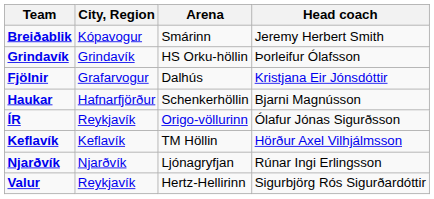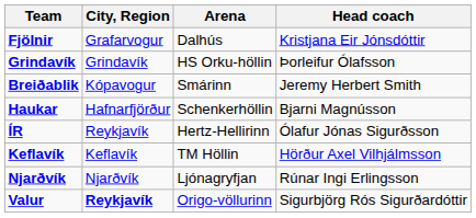 <table class="wikitable">
 <tr>
 <th>Team</th>
 <th>City, Region</th>
 <th>Arena</th>
 <th>Head coach</th>
 </tr>
 <tr>
-<td><strong><a href='#'>Breiðablik</a></strong></td>
-<td><a href='#'>Kópavogur</a></td>
-<td>Smárinn</td>
-<td> Jeremy Herbert Smith</td>
+<td><strong><a href='#'>Fjölnir</a></strong></td>
+<td><a href='#'>Grafarvogur</a></td>
+<td>Dalhús</td>
+<td> <a href='#'>Kristjana Eir Jónsdóttir</a></td>
 </tr>
 <tr>
 <td><strong><a href='#'>Grindavík</a></strong></td>
 <td><a href='#'>Grindavík</a></td>
 <td>HS Orku-höllin</td>
 <td> Þorleifur Ólafsson</td>
 </tr>
 <tr>
-<td><strong><a href='#'>Fjölnir</a></strong></td>
-<td><a href='#'>Grafarvogur</a></td>
-<td>Dalhús</td>
-<td> <a href='#'>Kristjana Eir Jónsdóttir</a></td>
+<td><strong><a href='#'>Breiðablik</a></strong></td>
+<td><a href='#'>Kópavogur</a></td>
+<td>Smárinn</td>
+<td> Jeremy Herbert Smith</td>
 </tr>
 <tr>
 <td><strong><a href='#'>Haukar</a> </strong></td>
 <td><a href='#'>Hafnarfjörður</a></td>
 <td>Schenkerhöllin</td>
 <td> Bjarni Magnússon</td>
 </tr>
 <tr>
 <td><strong><a href='#'>ÍR</a></strong></td>
 <td><a href='#'>Reykjavík</a></td>
-<td><a href='#'>Origo-völlurinn</a></td>
+<td>Hertz-Hellirinn</td>
 <td> Ólafur Jónas Sigurðsson</td>
 </tr>
 <tr>
 <td><strong><a href='#'>Keflavík</a></strong></td>
 <td><a href='#'>Keflavík</a></td>
 <td>TM Höllin</td>
 <td> <a href='#'>Hörður Axel Vilhjálmsson</a></td>
 </tr>
 <tr>
 <td><strong><a href='#'>Njarðvík</a></strong></td>
 <td><a href='#'>Njarðvík</a></td>
 <td>Ljónagryfjan</td>
 <td> Rúnar Ingi Erlingsson</td>
 </tr>
 <tr>
 <td><strong><a href='#'>Valur</a></strong></td>
-<td><a href='#'>Reykjavík</a></td>
-<td>Hertz-Hellirinn</td>
+<td><strong><a href='#'>Reykjavík</a></strong></td>
+<td><a href='#'>Origo-völlurinn</a></td>
 <td> Sigurbjörg Rós Sigurðardóttir</td>
 </tr>
 </table>
